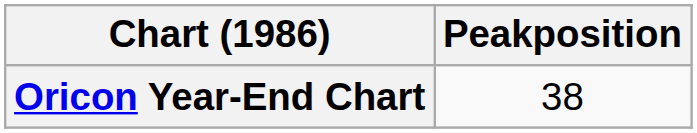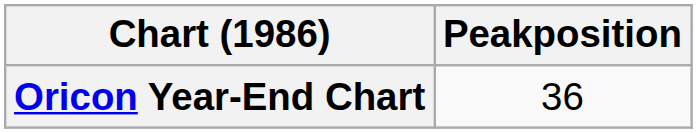 <table class="wikitable plainrowheaders" style="text-align:center;">
 <tr>
 <th>Chart (1986)</th>
 <th>Peakposition</th>
 </tr>
 <tr>
 <th scope="row"><a href='#'>Oricon</a> Year-End Chart</th>
-<td>38</td>
+<td>36</td>
 </tr>
 </table>
